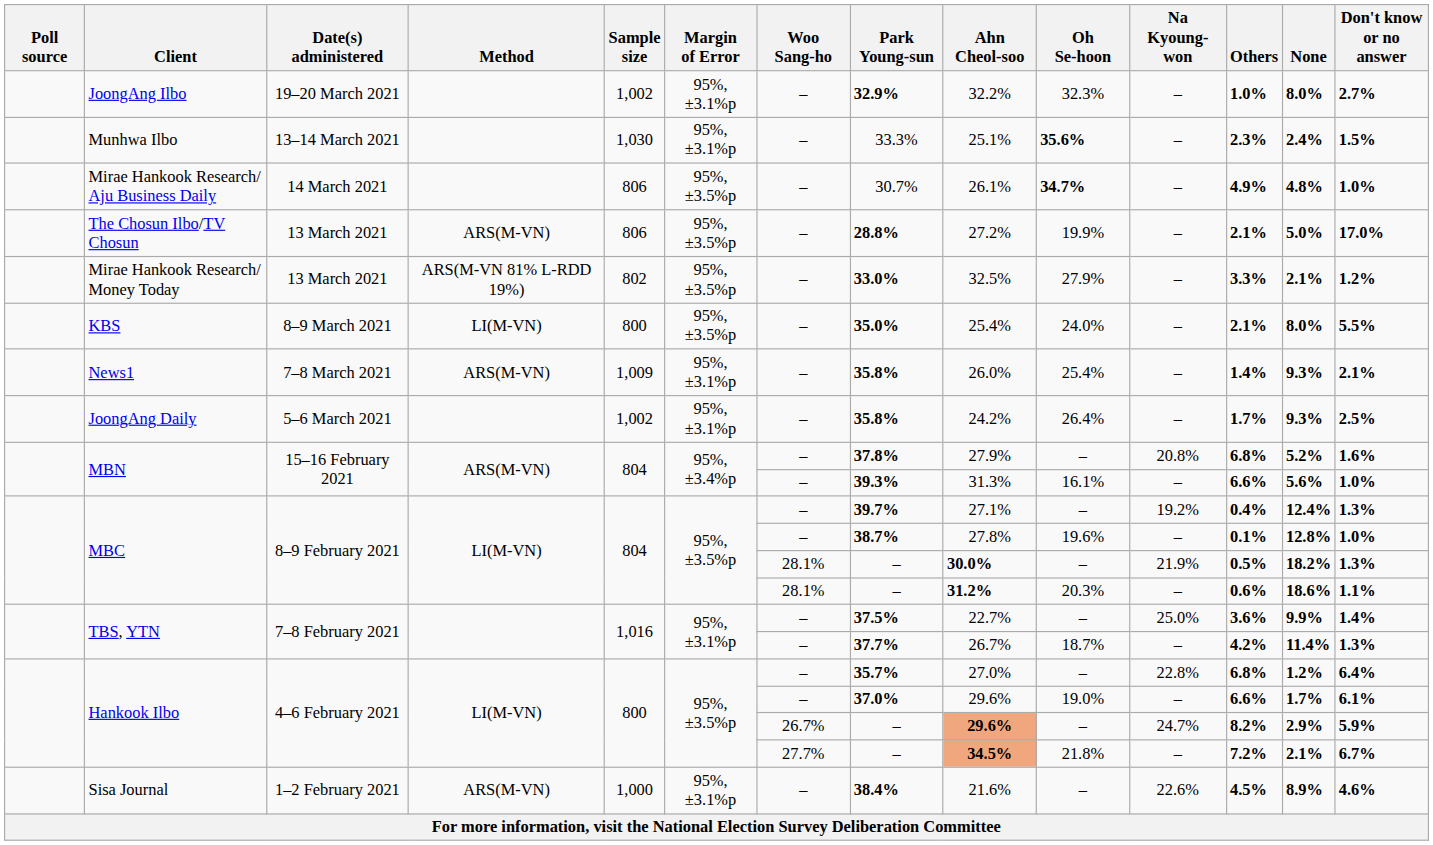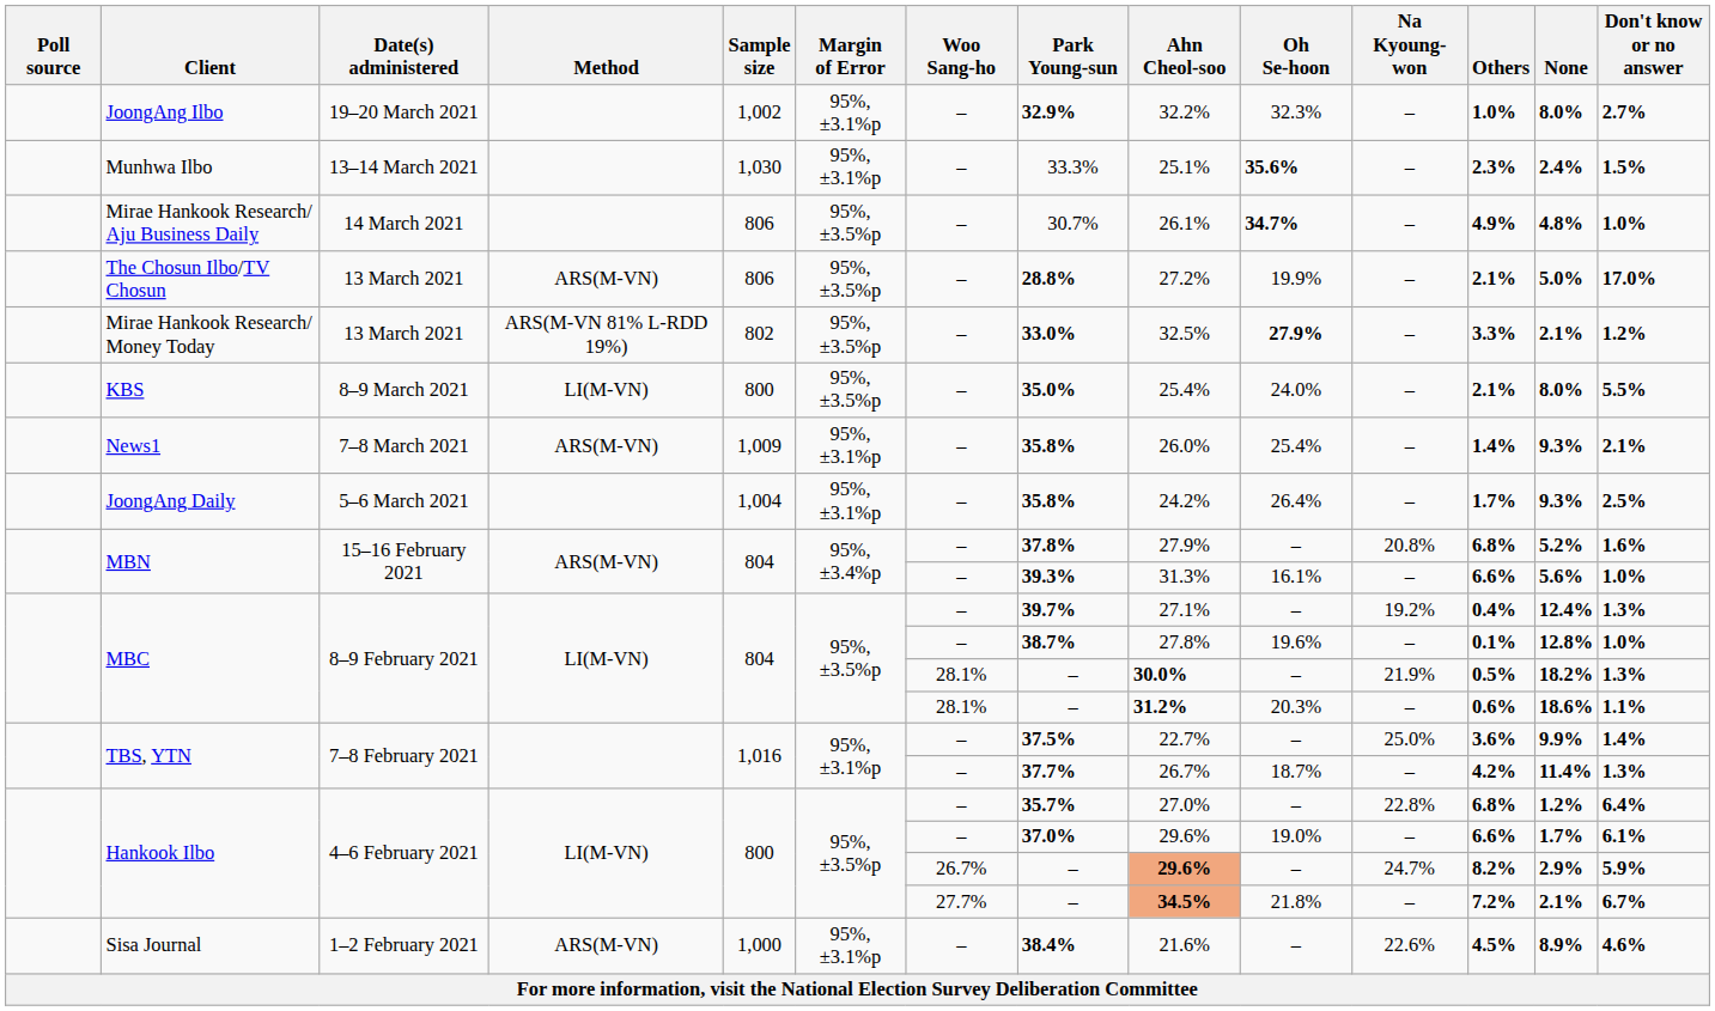 <table class="wikitable" style="font-size:90%;">
 <tr valign=bottom>
 <th>Poll source</th>
 <th>Client</th>
 <th>Date(s)<br>administered</th>
 <th>Method</th>
 <th>Sample<br>size</th>
 <th>Margin<br>of Error</th>
 <th style="width:75px;">Woo<br>Sang-ho</th>
 <th style="width:75px;">Park<br>Young-sun</th>
 <th style="width:75px;">Ahn<br>Cheol-soo</th>
 <th style="width:75px;">Oh<br>Se-hoon</th>
 <th style="width:78px;">Na<br>Kyoung-won</th>
 <th>Others</th>
 <th>None</th>
 <th>Don't know<br>or no answer</th>
 </tr>
 <tr>
 <td></td>
 <td><a href='#'>JoongAng Ilbo</a></td>
 <td align="center">19–20 March 2021</td>
 <td align="center"></td>
 <td align="center">1,002</td>
 <td align="center">95%, ±3.1%p</td>
 <td align="center">–</td>
 <td><strong>32.9%</strong></td>
 <td align="center">32.2%</td>
 <td align="center">32.3%</td>
 <td align="center">–</td>
 <td><strong>1.0%</strong></td>
 <td><strong>8.0%</strong></td>
 <td><strong>2.7%</strong></td>
 </tr>
 <tr>
 <td></td>
 <td>Munhwa Ilbo</td>
 <td align="center">13–14 March 2021</td>
 <td align="center"></td>
 <td align="center">1,030</td>
 <td align="center">95%, ±3.1%p</td>
 <td align="center">–</td>
 <td align="center">33.3%</td>
 <td align="center">25.1%</td>
 <td><strong>35.6%</strong></td>
 <td align="center">–</td>
 <td><strong>2.3%</strong></td>
 <td><strong>2.4%</strong></td>
 <td><strong>1.5%</strong></td>
 </tr>
 <tr>
 <td></td>
 <td>Mirae Hankook Research/<br><a href='#'>Aju Business Daily</a></td>
 <td align="center">14 March 2021</td>
 <td align="center"></td>
 <td align="center">806</td>
 <td align="center">95%, ±3.5%p</td>
 <td align="center">–</td>
 <td align="center">30.7%</td>
 <td align="center">26.1%</td>
 <td><strong>34.7%</strong></td>
 <td align="center">–</td>
 <td><strong>4.9%</strong></td>
 <td><strong>4.8%</strong></td>
 <td><strong>1.0%</strong></td>
 </tr>
 <tr>
 <td></td>
 <td><a href='#'>The Chosun Ilbo</a>/<a href='#'>TV Chosun</a></td>
 <td align="center">13 March 2021</td>
 <td align="center">ARS(M-VN)</td>
 <td align="center">806</td>
 <td align="center">95%, ±3.5%p</td>
 <td align="center">–</td>
 <td><strong>28.8%</strong></td>
 <td align="center">27.2%</td>
 <td align="center">19.9%</td>
 <td align="center">–</td>
 <td><strong>2.1%</strong></td>
 <td><strong>5.0%</strong></td>
 <td><strong>17.0%</strong></td>
 </tr>
 <tr>
 <td></td>
 <td>Mirae Hankook Research/<br>Money Today</td>
 <td align="center">13 March 2021</td>
 <td align="center">ARS(M-VN 81% L-RDD 19%)</td>
 <td align="center">802</td>
 <td align="center">95%, ±3.5%p</td>
 <td align="center">–</td>
 <td><strong>33.0%</strong></td>
 <td align="center">32.5%</td>
-<td align="center">27.9%</td>
+<td align="center"><strong>27.9%</strong></td>
 <td align="center">–</td>
 <td><strong>3.3%</strong></td>
 <td><strong>2.1%</strong></td>
 <td><strong>1.2%</strong></td>
 </tr>
 <tr>
 <td></td>
 <td><a href='#'>KBS</a></td>
 <td align="center">8–9 March 2021</td>
 <td align="center">LI(M-VN)</td>
 <td align="center">800</td>
 <td align="center">95%, ±3.5%p</td>
 <td align="center">–</td>
 <td><strong>35.0%</strong></td>
 <td align="center">25.4%</td>
 <td align="center">24.0%</td>
 <td align="center">–</td>
 <td><strong>2.1%</strong></td>
 <td><strong>8.0%</strong></td>
 <td><strong>5.5%</strong></td>
 </tr>
 <tr>
 <td></td>
 <td><a href='#'>News1</a></td>
 <td align="center">7–8 March 2021</td>
 <td align="center">ARS(M-VN)</td>
 <td align="center">1,009</td>
 <td align="center">95%, ±3.1%p</td>
 <td align="center">–</td>
 <td><strong>35.8%</strong></td>
 <td align="center">26.0%</td>
 <td align="center">25.4%</td>
 <td align="center">–</td>
 <td><strong>1.4%</strong></td>
 <td><strong>9.3%</strong></td>
 <td><strong>2.1%</strong></td>
 </tr>
 <tr>
 <td></td>
 <td><a href='#'>JoongAng Daily</a></td>
 <td align="center">5–6 March 2021</td>
 <td align="center"></td>
-<td align="center">1,002</td>
+<td align="center">1,004</td>
 <td align="center">95%, ±3.1%p</td>
 <td align="center">–</td>
 <td><strong>35.8%</strong></td>
 <td align="center">24.2%</td>
 <td align="center">26.4%</td>
 <td align="center">–</td>
 <td><strong>1.7%</strong></td>
 <td><strong>9.3%</strong></td>
 <td><strong>2.5%</strong></td>
 </tr>
 <tr>
 <td rowspan="2"></td>
 <td rowspan="2"><a href='#'>MBN</a></td>
 <td rowspan="2" align="center">15–16 February 2021</td>
 <td rowspan="2" align="center">ARS(M-VN)</td>
 <td rowspan="2" align="center">804</td>
 <td rowspan="2" align="center">95%, ±3.4%p</td>
 <td align="center">–</td>
 <td><strong>37.8%</strong></td>
 <td align="center">27.9%</td>
 <td align="center">–</td>
 <td align="center">20.8%</td>
 <td><strong>6.8%</strong></td>
 <td><strong>5.2%</strong></td>
 <td><strong>1.6%</strong></td>
 </tr>
 <tr>
 <td align="center">–</td>
 <td><strong>39.3%</strong></td>
 <td align="center">31.3%</td>
 <td align="center">16.1%</td>
 <td align="center">–</td>
 <td><strong>6.6%</strong></td>
 <td><strong>5.6%</strong></td>
 <td><strong>1.0%</strong></td>
 </tr>
 <tr>
 <td rowspan="4"></td>
 <td rowspan="4"><a href='#'>MBC</a></td>
 <td rowspan="4" align="center">8–9 February 2021</td>
 <td rowspan="4" align="center">LI(M-VN)</td>
 <td rowspan="4" align="center">804</td>
 <td rowspan="4" align="center">95%, ±3.5%p</td>
 <td align="center">–</td>
 <td><strong>39.7%</strong></td>
 <td align="center">27.1%</td>
 <td align="center">–</td>
 <td align="center">19.2%</td>
 <td><strong>0.4%</strong></td>
 <td><strong>12.4%</strong></td>
 <td><strong>1.3%</strong></td>
 </tr>
 <tr>
 <td align="center">–</td>
 <td><strong>38.7%</strong></td>
 <td align="center">27.8%</td>
 <td align="center">19.6%</td>
 <td align="center">–</td>
 <td><strong>0.1%</strong></td>
 <td><strong>12.8%</strong></td>
 <td><strong>1.0%</strong></td>
 </tr>
 <tr>
 <td align="center">28.1%</td>
 <td align="center">–</td>
 <td><strong>30.0%</strong></td>
 <td align="center">–</td>
 <td align="center">21.9%</td>
 <td><strong>0.5%</strong></td>
 <td><strong>18.2%</strong></td>
 <td><strong>1.3%</strong></td>
 </tr>
 <tr>
 <td align="center">28.1%</td>
 <td align="center">–</td>
 <td><strong>31.2%</strong></td>
 <td align="center">20.3%</td>
 <td align="center">–</td>
 <td><strong>0.6%</strong></td>
 <td><strong>18.6%</strong></td>
 <td><strong>1.1%</strong></td>
 </tr>
 <tr>
 <td rowspan="2"></td>
 <td rowspan="2"><a href='#'>TBS</a>, <a href='#'>YTN</a></td>
 <td rowspan="2" align="center">7–8 February 2021</td>
 <td rowspan="2" align="center"></td>
 <td rowspan="2" align="center">1,016</td>
 <td rowspan="2" align="center">95%, ±3.1%p</td>
 <td align="center">–</td>
 <td><strong>37.5%</strong></td>
 <td align="center">22.7%</td>
 <td align="center">–</td>
 <td align="center">25.0%</td>
 <td><strong>3.6%</strong></td>
 <td><strong>9.9%</strong></td>
 <td><strong>1.4%</strong></td>
 </tr>
 <tr>
 <td align="center">–</td>
 <td><strong>37.7%</strong></td>
 <td align="center">26.7%</td>
 <td align="center">18.7%</td>
 <td align="center">–</td>
 <td><strong>4.2%</strong></td>
 <td><strong>11.4%</strong></td>
 <td><strong>1.3%</strong></td>
 </tr>
 <tr>
 <td rowspan="4"></td>
 <td rowspan="4"><a href='#'>Hankook Ilbo</a></td>
 <td rowspan="4" align="center">4–6 February 2021</td>
 <td rowspan="4" align="center">LI(M-VN)</td>
 <td rowspan="4" align="center">800</td>
 <td rowspan="4" align="center">95%, ±3.5%p</td>
 <td align="center">–</td>
 <td><strong>35.7%</strong></td>
 <td align="center">27.0%</td>
 <td align="center">–</td>
 <td align="center">22.8%</td>
 <td><strong>6.8%</strong></td>
 <td><strong>1.2%</strong></td>
 <td><strong>6.4%</strong></td>
 </tr>
 <tr>
 <td align="center">–</td>
 <td><strong>37.0%</strong></td>
 <td align="center">29.6%</td>
 <td align="center">19.0%</td>
 <td align="center">–</td>
 <td><strong>6.6%</strong></td>
 <td><strong>1.7%</strong></td>
 <td><strong>6.1%</strong></td>
 </tr>
 <tr>
 <td align="center">26.7%</td>
 <td align="center">–</td>
 <td style="background-color: rgba(234, 85, 4, 0.5)" align="center"><strong>29.6%</strong></td>
 <td align="center">–</td>
 <td align="center">24.7%</td>
 <td><strong>8.2%</strong></td>
 <td><strong>2.9%</strong></td>
 <td><strong>5.9%</strong></td>
 </tr>
 <tr>
 <td align="center">27.7%</td>
 <td align="center">–</td>
 <td style="background-color: rgba(234, 85, 4, 0.5)" align="center"><strong>34.5%</strong></td>
 <td align="center">21.8%</td>
 <td align="center">–</td>
 <td><strong>7.2%</strong></td>
 <td><strong>2.1%</strong></td>
 <td><strong>6.7%</strong></td>
 </tr>
 <tr>
 <td></td>
 <td>Sisa Journal</td>
 <td align="center">1–2 February 2021</td>
 <td align="center">ARS(M-VN)</td>
 <td align="center">1,000</td>
 <td align="center">95%, ±3.1%p</td>
 <td align="center">–</td>
 <td><strong>38.4%</strong></td>
 <td align="center">21.6%</td>
 <td align="center">–</td>
 <td align="center">22.6%</td>
 <td><strong>4.5%</strong></td>
 <td><strong>8.9%</strong></td>
 <td><strong>4.6%</strong></td>
 </tr>
 <tr>
 <th colspan="14">For more information, visit the National Election Survey Deliberation Committee</th>
 </tr>
 </table>
